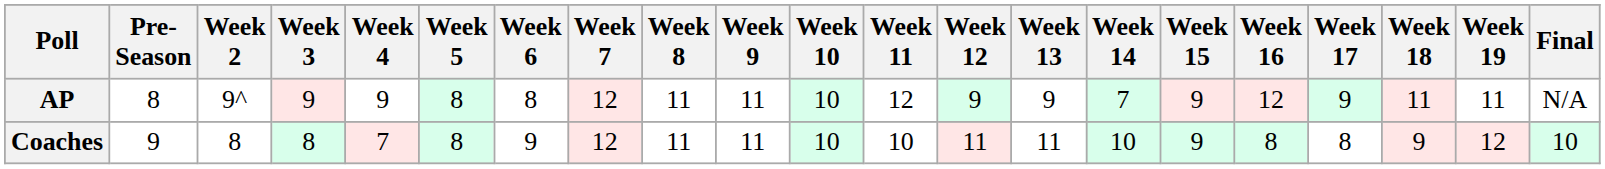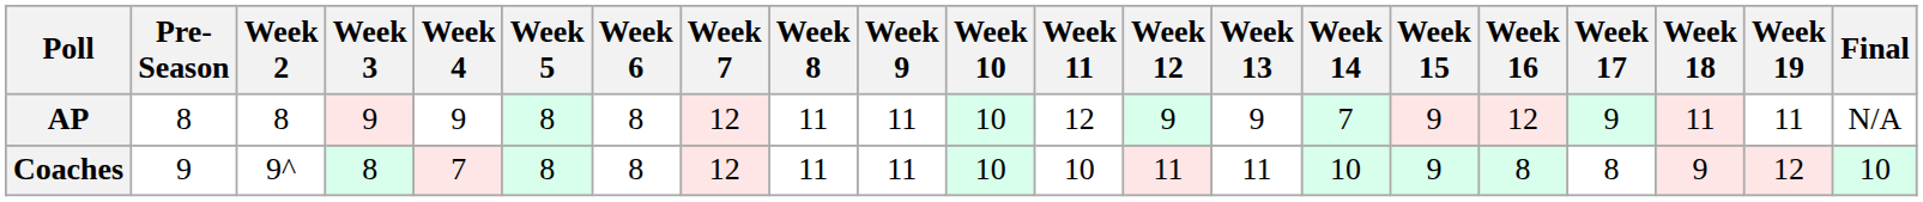 <table class="wikitable" style="white-space:nowrap;font-size:90%">
 <tr>
 <th>Poll</th>
 <th>Pre-<br>Season</th>
 <th>Week<br>2</th>
 <th>Week<br>3</th>
 <th>Week<br>4</th>
 <th>Week<br>5</th>
 <th>Week<br>6</th>
 <th>Week<br>7</th>
 <th>Week<br>8</th>
 <th>Week<br>9</th>
 <th>Week<br>10</th>
 <th>Week<br>11</th>
 <th>Week<br>12</th>
 <th>Week<br>13</th>
 <th>Week<br>14</th>
 <th>Week<br>15</th>
 <th>Week<br>16</th>
 <th>Week<br>17</th>
 <th>Week<br>18</th>
 <th>Week<br>19</th>
 <th>Final</th>
 </tr>
 <tr style="text-align:center;">
 <th>AP</th>
 <td style="background:#FFF;">8</td>
-<td style="background:#FFF;">9^</td>
+<td style="background:#FFF;">8</td>
 <td style="background:#FFE6E6;">9</td>
 <td style="background:#FFF;">9</td>
 <td style="background:#D8FFEB;">8</td>
 <td style="background:#FFF;">8</td>
 <td style="background:#FFE6E6;">12</td>
 <td style="background:#FFF;">11</td>
 <td style="background:#FFF;">11</td>
 <td style="background:#D8FFEB;">10</td>
 <td style="background:#FFF;">12</td>
 <td style="background:#D8FFEB;">9</td>
 <td style="background:#FFF;">9</td>
 <td style="background:#D8FFEB;">7</td>
 <td style="background:#FFE6E6;">9</td>
 <td style="background:#FFE6E6;">12</td>
 <td style="background:#D8FFEB;">9</td>
 <td style="background:#FFE6E6;">11</td>
 <td style="background:#FFF;">11</td>
 <td style="background:#FFF;">N/A</td>
 </tr>
 <tr style="text-align:center;">
 <th>Coaches</th>
 <td style="background:#FFF;">9</td>
-<td style="background:#FFF;">8</td>
+<td style="background:#FFF;">9^</td>
 <td style="background:#D8FFEB;">8</td>
 <td style="background:#FFE6E6;">7</td>
 <td style="background:#D8FFEB;">8</td>
-<td style="background:#FFF;">9</td>
+<td style="background:#FFF;">8</td>
 <td style="background:#FFE6E6;">12</td>
 <td style="background:#FFF;">11</td>
 <td style="background:#FFF;">11</td>
 <td style="background:#D8FFEB;">10</td>
 <td style="background:#FFF;">10</td>
 <td style="background:#FFE6E6;">11</td>
 <td style="background:#FFF;">11</td>
 <td style="background:#D8FFEB;">10</td>
 <td style="background:#D8FFEB;">9</td>
 <td style="background:#D8FFEB;">8</td>
 <td style="background:#FFF;">8</td>
 <td style="background:#FFE6E6;">9</td>
 <td style="background:#FFE6E6;">12</td>
 <td style="background:#D8FFEB;">10</td>
 </tr>
 </table>
